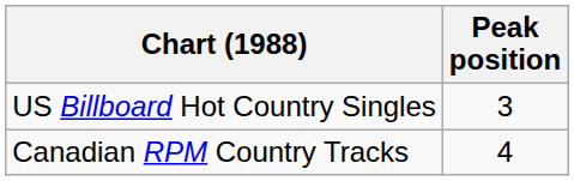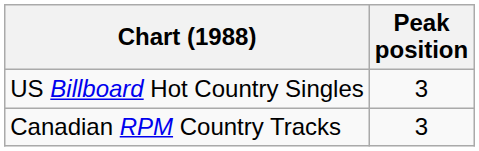 <table class="wikitable sortable">
 <tr>
 <th>Chart (1988)</th>
 <th>Peak<br>position</th>
 </tr>
 <tr>
 <td>US <em><a href='#'>Billboard</a></em> Hot Country Singles</td>
 <td align="center">3</td>
 </tr>
 <tr>
 <td>Canadian <em><a href='#'>RPM</a></em> Country Tracks</td>
-<td align="center">4</td>
+<td align="center">3</td>
 </tr>
 </table>
